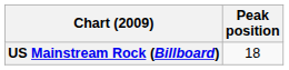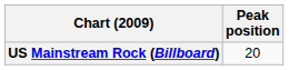 <table class="wikitable sortable plainrowheaders" style="text-align:center">
 <tr>
 <th scope="col">Chart (2009)</th>
 <th scope="col">Peak<br>position</th>
 </tr>
 <tr>
 <th scope="row">US <a href='#'>Mainstream Rock</a> (<em><a href='#'>Billboard</a></em>)</th>
-<td>18</td>
+<td>20</td>
 </tr>
 </table>
